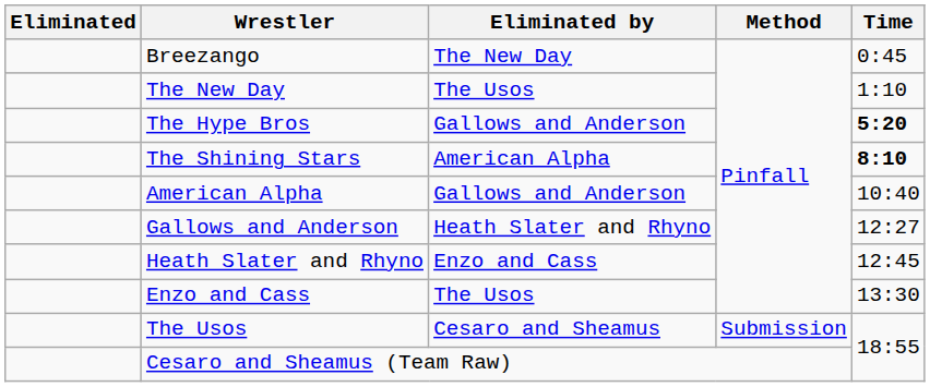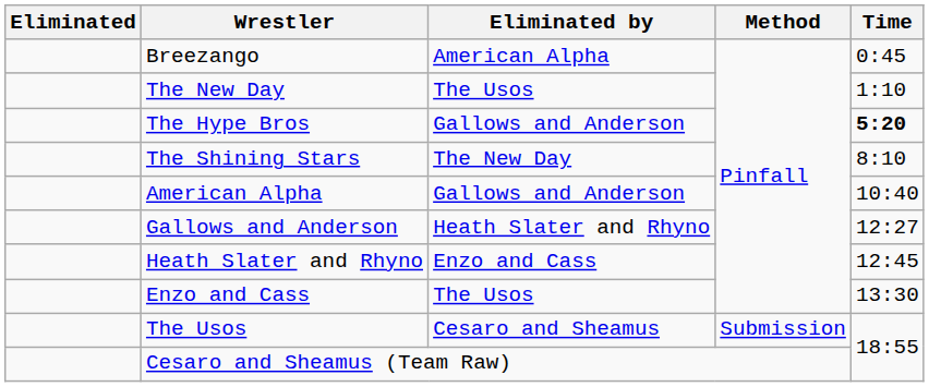 <table class="wikitable sortable">
 <tr>
 <th>Eliminated</th>
 <th>Wrestler</th>
 <th>Eliminated by</th>
 <th>Method</th>
 <th>Time</th>
 </tr>
 <tr>
 <td></td>
 <td>Breezango</td>
-<td><a href='#'>The New Day</a></td>
+<td><a href='#'>American Alpha</a></td>
 <td rowspan=8><a href='#'>Pinfall</a></td>
 <td>0:45</td>
 </tr>
 <tr>
 <td></td>
 <td><a href='#'>The New Day</a></td>
 <td><a href='#'>The Usos</a></td>
 <td>1:10</td>
 </tr>
 <tr>
 <td></td>
 <td><a href='#'>The Hype Bros</a></td>
 <td><a href='#'>Gallows and Anderson</a></td>
 <td><strong>5:20</strong></td>
 </tr>
 <tr>
 <td></td>
 <td><a href='#'>The Shining Stars</a></td>
-<td><a href='#'>American Alpha</a></td>
-<td><strong>8:10</strong></td>
+<td><a href='#'>The New Day</a></td>
+<td>8:10</td>
 </tr>
 <tr>
 <td></td>
 <td><a href='#'>American Alpha</a></td>
 <td><a href='#'>Gallows and Anderson</a></td>
 <td>10:40</td>
 </tr>
 <tr>
 <td></td>
 <td><a href='#'>Gallows and Anderson</a></td>
 <td><a href='#'>Heath Slater</a> and <a href='#'>Rhyno</a></td>
 <td>12:27</td>
 </tr>
 <tr>
 <td></td>
 <td><a href='#'>Heath Slater</a> and <a href='#'>Rhyno</a></td>
 <td><a href='#'>Enzo and Cass</a></td>
 <td>12:45</td>
 </tr>
 <tr>
 <td></td>
 <td><a href='#'>Enzo and Cass</a></td>
 <td><a href='#'>The Usos</a></td>
 <td>13:30</td>
 </tr>
 <tr>
 <td></td>
 <td><a href='#'>The Usos</a></td>
 <td><a href='#'>Cesaro and Sheamus</a></td>
 <td><a href='#'>Submission</a></td>
 <td rowspan=2>18:55</td>
 </tr>
 <tr>
 <td></td>
 <td colspan="3"><a href='#'>Cesaro and Sheamus</a> (Team Raw)</td>
 </tr>
 </table>
